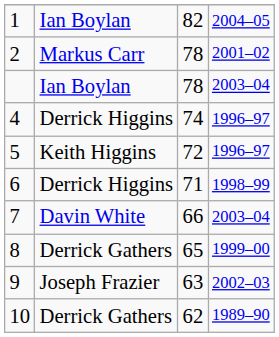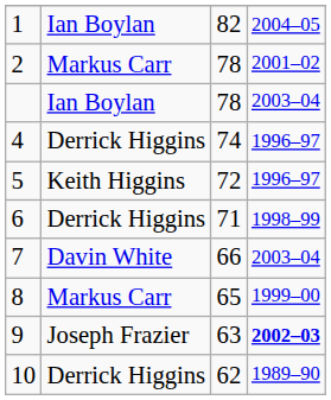 <table class="wikitable">
 <tr>
 </tr>
 <tr>
 <td>1</td>
 <td><a href='#'>Ian Boylan</a></td>
 <td>82</td>
 <td style="font-size:80%;"><a href='#'>2004–05</a></td>
 </tr>
 <tr>
 <td>2</td>
 <td><a href='#'>Markus Carr</a></td>
 <td>78</td>
 <td style="font-size:80%;"><a href='#'>2001–02</a></td>
 </tr>
 <tr>
 <td></td>
 <td><a href='#'>Ian Boylan</a></td>
 <td>78</td>
 <td style="font-size:80%;"><a href='#'>2003–04</a></td>
 </tr>
 <tr>
 <td>4</td>
 <td>Derrick Higgins</td>
 <td>74</td>
 <td style="font-size:80%;"><a href='#'>1996–97</a></td>
 </tr>
 <tr>
 <td>5</td>
 <td>Keith Higgins</td>
 <td>72</td>
 <td style="font-size:80%;"><a href='#'>1996–97</a></td>
 </tr>
 <tr>
 <td>6</td>
 <td>Derrick Higgins</td>
 <td>71</td>
 <td style="font-size:80%;"><a href='#'>1998–99</a></td>
 </tr>
 <tr>
 <td>7</td>
 <td><a href='#'>Davin White</a></td>
 <td>66</td>
 <td style="font-size:80%;"><a href='#'>2003–04</a></td>
 </tr>
 <tr>
 <td>8</td>
-<td>Derrick Gathers</td>
+<td><a href='#'>Markus Carr</a></td>
 <td>65</td>
 <td style="font-size:80%;"><a href='#'>1999–00</a></td>
 </tr>
 <tr>
 <td>9</td>
 <td>Joseph Frazier</td>
 <td>63</td>
-<td style="font-size:80%;"><a href='#'>2002–03</a></td>
+<td style="font-size:80%;"><strong><a href='#'>2002–03</a></strong></td>
 </tr>
 <tr>
 <td>10</td>
-<td>Derrick Gathers</td>
+<td>Derrick Higgins</td>
 <td>62</td>
 <td style="font-size:80%;"><a href='#'>1989–90</a></td>
 </tr>
 </table>
